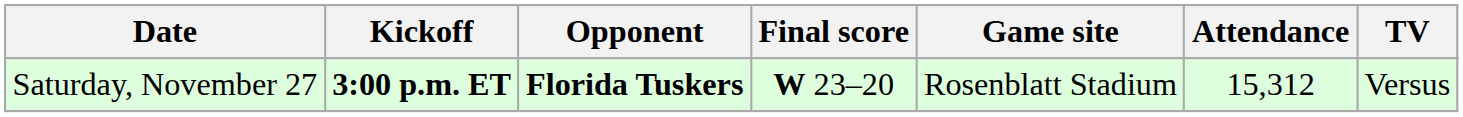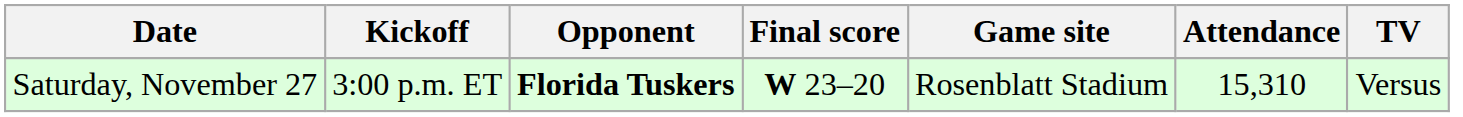 <table class="wikitable" align="center" style="font-size: 95%;">
 <tr>
 <th>Date</th>
 <th>Kickoff</th>
 <th>Opponent</th>
 <th>Final score</th>
 <th>Game site</th>
 <th>Attendance</th>
 <th>TV</th>
 </tr>
 <tr>
 </tr>
 <tr bgcolor="#ddffdd" align="center">
 <td>Saturday, November 27</td>
-<td><strong>3:00 p.m. ET</strong></td>
+<td>3:00 p.m. ET</td>
 <td><strong>Florida Tuskers</strong></td>
 <td><strong>W</strong> 23–20</td>
 <td>Rosenblatt Stadium</td>
-<td>15,312</td>
+<td>15,310</td>
 <td>Versus</td>
 </tr>
 </table>
